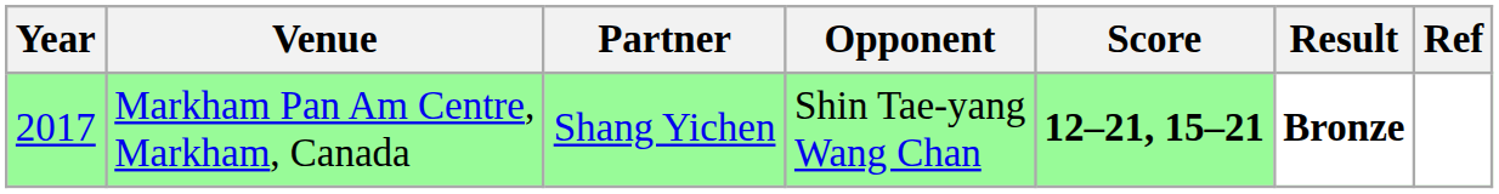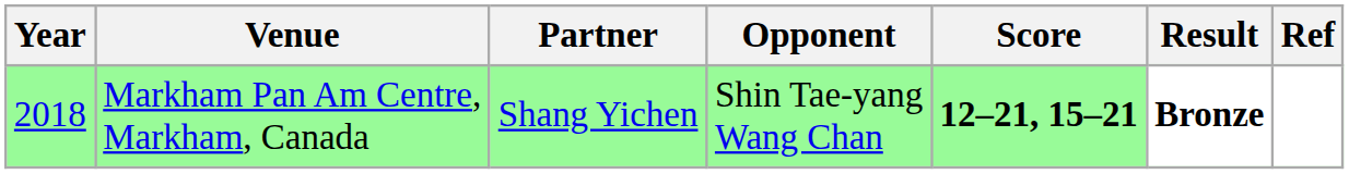 <table class="sortable wikitable" style="font-size: 90%;">
 <tr>
 <th>Year</th>
 <th>Venue</th>
 <th>Partner</th>
 <th>Opponent</th>
 <th>Score</th>
 <th>Result</th>
 <th>Ref</th>
 </tr>
 <tr style="background:#98FB98">
-<td align="center"><a href='#'>2017</a></td>
+<td align="center"><a href='#'>2018</a></td>
 <td align="left"><a href='#'>Markham Pan Am Centre</a>,<br><a href='#'>Markham</a>, Canada</td>
 <td align="left"> <a href='#'>Shang Yichen</a></td>
 <td align="left"> Shin Tae-yang<br> <a href='#'>Wang Chan</a></td>
 <td align="left"><strong>12–21, 15–21</strong></td>
 <td style="text-align:left; background:white"> <strong>Bronze</strong></td>
 <td style="text-align:center; background:white"></td>
 </tr>
 </table>
